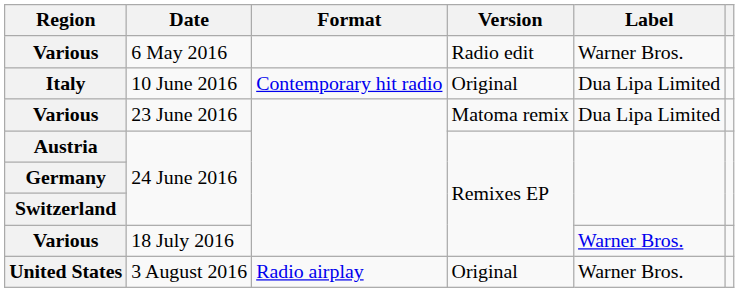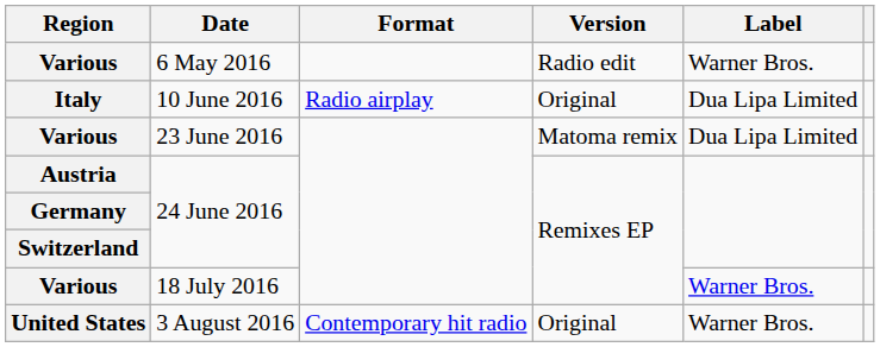 <table class="wikitable plainrowheaders">
 <tr>
 <th scope="col">Region</th>
 <th scope="col">Date</th>
 <th scope="col">Format</th>
 <th scope="col">Version</th>
 <th scope="col">Label</th>
 <th scope="col"></th>
 </tr>
 <tr>
 <th scope="row">Various</th>
 <td>6 May 2016</td>
 <td></td>
 <td>Radio edit</td>
 <td>Warner Bros.</td>
 <td style="text-align:center;"></td>
 </tr>
 <tr>
 <th scope="row">Italy</th>
 <td>10 June 2016</td>
-<td><a href='#'>Contemporary hit radio</a></td>
+<td><a href='#'>Radio airplay</a></td>
 <td>Original</td>
 <td>Dua Lipa Limited</td>
 <td style="text-align:center;"></td>
 </tr>
 <tr>
 <th scope="row">Various</th>
 <td>23 June 2016</td>
 <td rowspan="5"></td>
 <td>Matoma remix</td>
 <td>Dua Lipa Limited</td>
 <td style="text-align:center;"></td>
 </tr>
 <tr>
 <th scope="row">Austria</th>
 <td rowspan="3">24 June 2016</td>
 <td rowspan="4">Remixes EP</td>
 <td rowspan="3"></td>
 <td rowspan="3" style="text-align:center;"></td>
 </tr>
 <tr>
 <th scope="row">Germany</th>
 </tr>
 <tr>
 <th scope="row">Switzerland</th>
 </tr>
 <tr>
 <th scope="row">Various</th>
 <td>18 July 2016</td>
 <td><a href='#'>Warner Bros.</a></td>
 <td style="text-align:center;"></td>
 </tr>
 <tr>
 <th scope="row">United States</th>
 <td>3 August 2016</td>
-<td><a href='#'>Radio airplay</a></td>
+<td><a href='#'>Contemporary hit radio</a></td>
 <td>Original</td>
 <td>Warner Bros.</td>
 <td style="text-align:center;"></td>
 </tr>
 </table>
